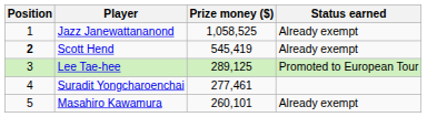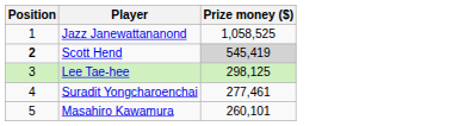 <table class="wikitable">
 <tr>
 <th>Position</th>
 <th>Player</th>
 <th>Prize money ($)</th>
-<th>Status earned</th>
 </tr>
 <tr>
 <td align=center>1</td>
 <td> <a href='#'>Jazz Janewattananond</a></td>
 <td align=center>1,058,525</td>
-<td>Already exempt</td>
 </tr>
 <tr>
 <td align=center><strong>2</strong></td>
 <td> <a href='#'>Scott Hend</a></td>
-<td align=center>545,419</td>
-<td>Already exempt</td>
+<td align=center style="background: lightgrey;">545,419</td>
 </tr>
 <tr style="background:#D0F0C0;">
 <td align=center>3</td>
 <td> <a href='#'>Lee Tae-hee</a></td>
-<td align=center>289,125</td>
-<td>Promoted to European Tour</td>
+<td align=center>298,125</td>
 </tr>
 <tr>
 <td align=center>4</td>
 <td> <a href='#'>Suradit Yongcharoenchai</a></td>
 <td align=center>277,461</td>
-<td></td>
 </tr>
 <tr>
 <td align=center>5</td>
 <td> <a href='#'>Masahiro Kawamura</a></td>
 <td align=center>260,101</td>
-<td>Already exempt</td>
 </tr>
 </table>
